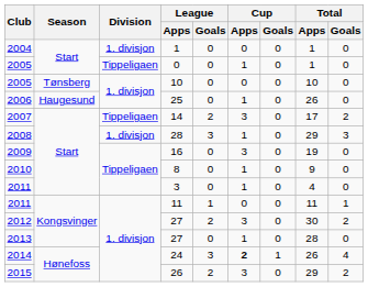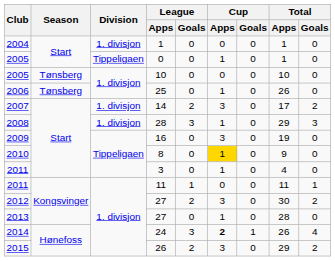 <table class="wikitable" style="text-align: center;">
 <tr>
 <th rowspan="2">Club</th>
 <th rowspan="2">Season</th>
 <th rowspan="2">Division</th>
 <th colspan="2">League</th>
 <th colspan="2">Cup</th>
 <th colspan="2">Total</th>
 </tr>
 <tr>
 <th>Apps</th>
 <th>Goals</th>
 <th>Apps</th>
 <th>Goals</th>
 <th>Apps</th>
 <th>Goals</th>
 </tr>
 <tr>
 <td><a href='#'>2004</a></td>
 <td rowspan="2" valign="center"><a href='#'>Start</a></td>
 <td><a href='#'>1. divisjon</a></td>
 <td>1</td>
 <td>0</td>
 <td>0</td>
 <td>0</td>
 <td>1</td>
 <td>0</td>
 </tr>
 <tr>
 <td><a href='#'>2005</a></td>
 <td><a href='#'>Tippeligaen</a></td>
 <td>0</td>
 <td>0</td>
 <td>1</td>
 <td>0</td>
 <td>1</td>
 <td>0</td>
 </tr>
 <tr>
 <td><a href='#'>2005</a></td>
 <td rowspan="1" valign="center"><a href='#'>Tønsberg</a></td>
 <td rowspan="2" valign="center"><a href='#'>1. divisjon</a></td>
 <td>10</td>
 <td>0</td>
 <td>0</td>
 <td>0</td>
 <td>10</td>
 <td>0</td>
 </tr>
 <tr>
 <td><a href='#'>2006</a></td>
-<td rowspan="1" valign="center"><a href='#'>Haugesund</a></td>
+<td rowspan="1" valign="center"><a href='#'>Tønsberg</a></td>
 <td>25</td>
 <td>0</td>
 <td>1</td>
 <td>0</td>
 <td>26</td>
 <td>0</td>
 </tr>
 <tr>
 <td><a href='#'>2007</a></td>
 <td rowspan="5" valign="center"><a href='#'>Start</a></td>
-<td><a href='#'>Tippeligaen</a></td>
+<td><a href='#'>1. divisjon</a></td>
 <td>14</td>
 <td>2</td>
 <td>3</td>
 <td>0</td>
 <td>17</td>
 <td>2</td>
 </tr>
 <tr>
 <td><a href='#'>2008</a></td>
 <td><a href='#'>1. divisjon</a></td>
 <td>28</td>
 <td>3</td>
 <td>1</td>
 <td>0</td>
 <td>29</td>
 <td>3</td>
 </tr>
 <tr>
 <td><a href='#'>2009</a></td>
 <td rowspan="3" valign="center"><a href='#'>Tippeligaen</a></td>
 <td>16</td>
 <td>0</td>
 <td>3</td>
 <td>0</td>
 <td>19</td>
 <td>0</td>
 </tr>
 <tr>
 <td><a href='#'>2010</a></td>
 <td>8</td>
 <td>0</td>
-<td>1</td>
+<td style="background: gold;">1</td>
 <td>0</td>
 <td>9</td>
 <td>0</td>
 </tr>
 <tr>
 <td><a href='#'>2011</a></td>
 <td>3</td>
 <td>0</td>
 <td>1</td>
 <td>0</td>
 <td>4</td>
 <td>0</td>
 </tr>
 <tr>
 <td><a href='#'>2011</a></td>
 <td rowspan="3" valign="center"><a href='#'>Kongsvinger</a></td>
 <td rowspan="5" valign="center"><a href='#'>1. divisjon</a></td>
 <td>11</td>
 <td>1</td>
 <td>0</td>
 <td>0</td>
 <td>11</td>
 <td>1</td>
 </tr>
 <tr>
 <td><a href='#'>2012</a></td>
 <td>27</td>
 <td>2</td>
 <td>3</td>
 <td>0</td>
 <td>30</td>
 <td>2</td>
 </tr>
 <tr>
 <td><a href='#'>2013</a></td>
 <td>27</td>
 <td>0</td>
 <td>1</td>
 <td>0</td>
 <td>28</td>
 <td>0</td>
 </tr>
 <tr>
 <td><a href='#'>2014</a></td>
 <td rowspan="2" valign="center"><a href='#'>Hønefoss</a></td>
 <td>24</td>
 <td>3</td>
 <td><strong>2</strong></td>
 <td>1</td>
 <td>26</td>
 <td>4</td>
 </tr>
 <tr>
 <td><a href='#'>2015</a></td>
 <td>26</td>
 <td>2</td>
 <td>3</td>
 <td>0</td>
 <td>29</td>
 <td>2</td>
 </tr>
 </table>
